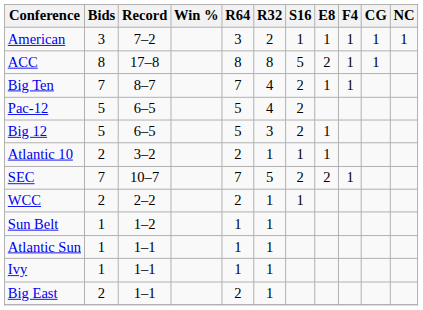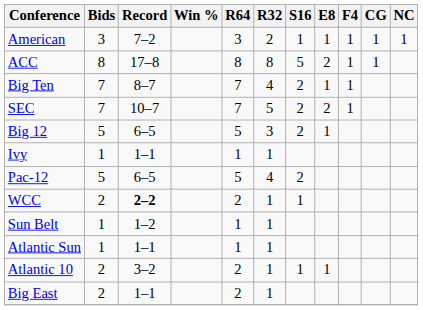 <table class="wikitable sortable" style="text-align:center;">
 <tr>
 <th>Conference</th>
 <th>Bids</th>
 <th>Record</th>
 <th>Win %</th>
 <th>R64</th>
 <th>R32</th>
 <th>S16</th>
 <th>E8</th>
 <th>F4</th>
 <th>CG</th>
 <th>NC</th>
 </tr>
 <tr>
 <td align="left"><a href='#'>American</a></td>
 <td>3</td>
 <td>7–2</td>
 <td></td>
 <td>3</td>
 <td>2</td>
 <td>1</td>
 <td>1</td>
 <td>1</td>
 <td>1</td>
 <td>1</td>
 </tr>
 <tr>
 <td align="left"><a href='#'>ACC</a></td>
 <td>8</td>
 <td>17–8</td>
 <td></td>
 <td>8</td>
 <td>8</td>
 <td>5</td>
 <td>2</td>
 <td>1</td>
 <td>1</td>
 <td></td>
 </tr>
 <tr>
 <td align="left"><a href='#'>Big Ten</a></td>
 <td>7</td>
 <td>8–7</td>
 <td></td>
 <td>7</td>
 <td>4</td>
 <td>2</td>
 <td>1</td>
 <td>1</td>
 <td></td>
 <td></td>
 </tr>
 <tr>
-<td align="left"><a href='#'>Pac-12</a></td>
+<td align="left"><a href='#'>SEC</a></td>
+<td>7</td>
+<td>10–7</td>
+<td></td>
+<td>7</td>
 <td>5</td>
-<td>6–5</td>
-<td></td>
-<td>5</td>
-<td>4</td>
 <td>2</td>
-<td></td>
-<td></td>
+<td>2</td>
+<td>1</td>
 <td></td>
 <td></td>
 </tr>
 <tr>
 <td align="left"><a href='#'>Big 12</a></td>
 <td>5</td>
 <td>6–5</td>
 <td></td>
 <td>5</td>
 <td>3</td>
 <td>2</td>
 <td>1</td>
 <td></td>
 <td></td>
 <td></td>
 </tr>
 <tr>
-<td align="left"><a href='#'>Atlantic 10</a></td>
-<td>2</td>
-<td>3–2</td>
+<td align="left"><a href='#'>Ivy</a></td>
+<td>1</td>
+<td>1–1</td>
 <td></td>
-<td>2</td>
-<td>1</td>
 <td>1</td>
 <td>1</td>
 <td></td>
 <td></td>
 <td></td>
+<td></td>
+<td></td>
 </tr>
 <tr>
-<td align="left"><a href='#'>SEC</a></td>
-<td>7</td>
-<td>10–7</td>
+<td align="left"><a href='#'>Pac-12</a></td>
+<td>5</td>
+<td>6–5</td>
 <td></td>
-<td>7</td>
 <td>5</td>
+<td>4</td>
 <td>2</td>
-<td>2</td>
-<td>1</td>
+<td></td>
+<td></td>
 <td></td>
 <td></td>
 </tr>
 <tr>
 <td align="left"><a href='#'>WCC</a></td>
 <td>2</td>
-<td>2–2</td>
+<td><strong>2–2</strong></td>
 <td></td>
 <td>2</td>
 <td>1</td>
 <td>1</td>
 <td></td>
 <td></td>
 <td></td>
 <td></td>
 </tr>
 <tr>
 <td align="left"><a href='#'>Sun Belt</a></td>
 <td>1</td>
 <td>1–2</td>
 <td></td>
 <td>1</td>
 <td>1</td>
 <td></td>
 <td></td>
 <td></td>
 <td></td>
 <td></td>
 </tr>
 <tr>
 <td align="left"><a href='#'>Atlantic Sun</a></td>
 <td>1</td>
 <td>1–1</td>
 <td></td>
 <td>1</td>
 <td>1</td>
 <td></td>
 <td></td>
 <td></td>
 <td></td>
 <td></td>
 </tr>
 <tr>
-<td align="left"><a href='#'>Ivy</a></td>
-<td>1</td>
-<td>1–1</td>
+<td align="left"><a href='#'>Atlantic 10</a></td>
+<td>2</td>
+<td>3–2</td>
 <td></td>
+<td>2</td>
 <td>1</td>
 <td>1</td>
-<td></td>
-<td></td>
+<td>1</td>
 <td></td>
 <td></td>
 <td></td>
 </tr>
 <tr>
 <td align="left"><a href='#'>Big East</a></td>
 <td>2</td>
 <td>1–1</td>
 <td></td>
 <td>2</td>
 <td>1</td>
 <td></td>
 <td></td>
 <td></td>
 <td></td>
 <td></td>
 </tr>
 <tr>
 </tr>
 </table>
